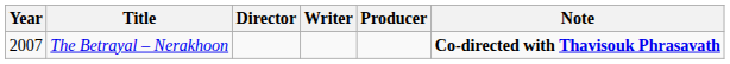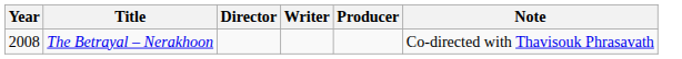 <table class="wikitable">
 <tr>
 <th>Year</th>
 <th>Title</th>
 <th>Director</th>
 <th>Writer</th>
 <th>Producer</th>
 <th>Note</th>
 </tr>
 <tr>
-<td>2007</td>
+<td>2008</td>
 <td><em><a href='#'>The Betrayal – Nerakhoon</a></em></td>
 <td></td>
 <td></td>
 <td></td>
-<td><strong>Co-directed with <a href='#'>Thavisouk Phrasavath</a></strong></td>
+<td>Co-directed with <a href='#'>Thavisouk Phrasavath</a></td>
 </tr>
 </table>
